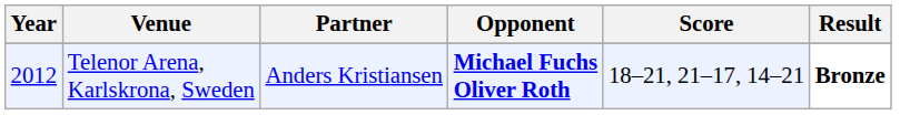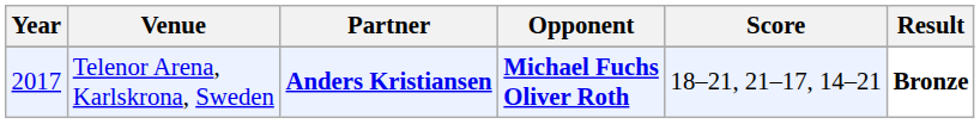 <table class="sortable wikitable" style="font-size: 90%;">
 <tr>
 <th>Year</th>
 <th>Venue</th>
 <th>Partner</th>
 <th>Opponent</th>
 <th>Score</th>
 <th>Result</th>
 </tr>
 <tr>
 </tr>
 <tr style="background:#ECF2FF">
-<td align="center"><a href='#'>2012</a></td>
+<td align="center"><a href='#'>2017</a></td>
 <td align="left"><a href='#'>Telenor Arena</a>,<br><a href='#'>Karlskrona</a>, <a href='#'>Sweden</a></td>
-<td align="left"> <a href='#'>Anders Kristiansen</a></td>
+<td align="left"><strong> <a href='#'>Anders Kristiansen</a></strong></td>
 <td align="left"><strong> <a href='#'>Michael Fuchs</a><br> <a href='#'>Oliver Roth</a></strong></td>
 <td align="left">18–21, 21–17, 14–21</td>
 <td style="text-align:left; background:white"> <strong>Bronze</strong></td>
 </tr>
 </table>
